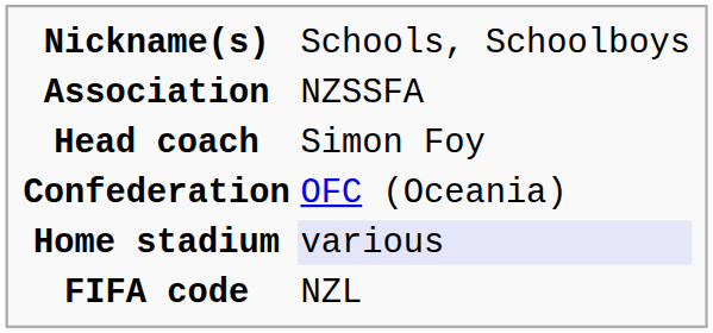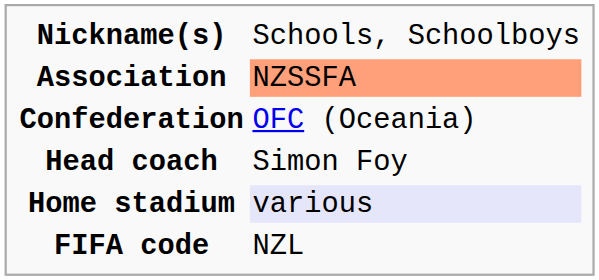 <table class="infobox">
 <tr>
 <th>Nickname(s)</th>
 <td>Schools, Schoolboys</td>
 </tr>
 <tr>
 <th>Association</th>
-<td>NZSSFA</td>
+<td style="background: lightsalmon;">NZSSFA</td>
+</tr>
+<tr>
+<th>Confederation</th>
+<td><a href='#'>OFC</a> (Oceania)</td>
 </tr>
 <tr>
 <th>Head coach</th>
 <td>Simon Foy</td>
-</tr>
-<tr>
-<th>Confederation</th>
-<td><a href='#'>OFC</a> (Oceania)</td>
 </tr>
 <tr>
 <th>Home stadium</th>
 <td style="background: lavender;">various</td>
 </tr>
 <tr>
 <th>FIFA code</th>
 <td>NZL</td>
 </tr>
 </table>
